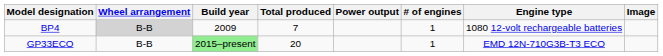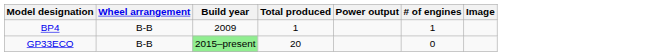 <table class="wikitable" border="1">
 <tr>
 <th>Model designation</th>
 <th><a href='#'>Wheel arrangement</a></th>
 <th>Build year</th>
 <th>Total produced</th>
 <th>Power output</th>
 <th># of engines</th>
-<th>Engine type</th>
 <th>Image</th>
 </tr>
 <tr align="center">
 <td><a href='#'>BP4</a></td>
-<td style="background: lightgrey;">B-B</td>
+<td>B-B</td>
 <td>2009</td>
-<td>7</td>
+<td>1</td>
 <td></td>
 <td>1</td>
-<td>1080 <a href='#'>12-volt rechargeable batteries</a></td>
 <td></td>
 </tr>
 <tr align="center">
 <td><a href='#'>GP33ECO</a></td>
 <td>B-B</td>
 <td style="background: lightgreen;">2015–present</td>
 <td>20</td>
 <td></td>
-<td>1</td>
-<td><a href='#'>EMD 12N-710G3B-T3 ECO</a></td>
+<td>0</td>
 <td></td>
 </tr>
 </table>
